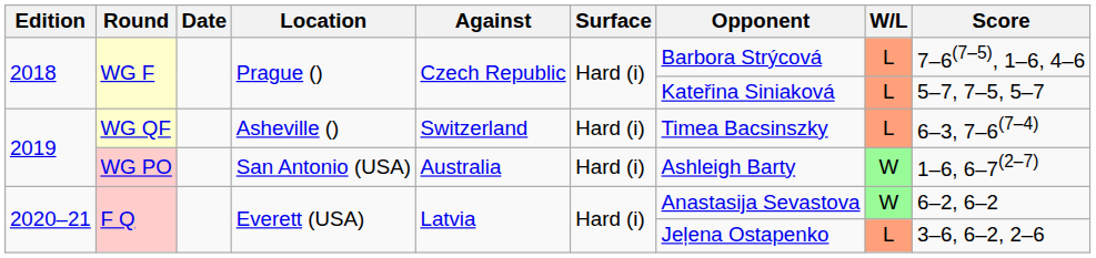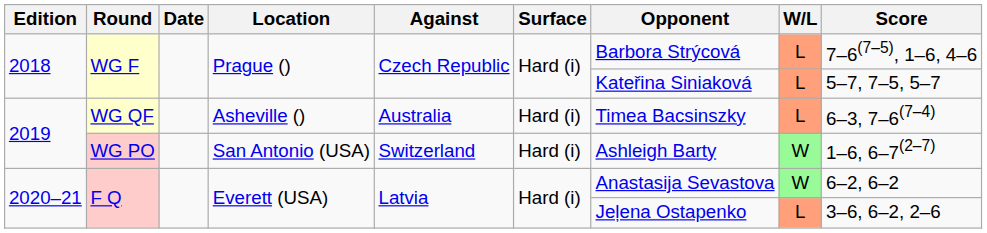 <table class="wikitable sortable">
 <tr>
 <th>Edition</th>
 <th>Round</th>
 <th>Date</th>
 <th>Location</th>
 <th>Against</th>
 <th>Surface</th>
 <th>Opponent</th>
 <th>W/L</th>
 <th class="unsortable">Score</th>
 </tr>
 <tr>
 <td rowspan="2"><a href='#'>2018</a></td>
 <td style="background:#ffc" rowspan="2"><a href='#'>WG F</a></td>
 <td rowspan="2"></td>
 <td rowspan="2"><a href='#'>Prague</a> ()</td>
 <td rowspan="2"> <a href='#'>Czech Republic</a></td>
 <td rowspan="2">Hard (i)</td>
 <td><a href='#'>Barbora Strýcová</a></td>
 <td style="text-align:center; background:#FFA07A">L</td>
 <td>7–6<sup>(7–5)</sup>, 1–6, 4–6</td>
 </tr>
 <tr>
 <td><a href='#'>Kateřina Siniaková</a></td>
 <td style="text-align:center; background:#FFA07A">L</td>
 <td>5–7, 7–5, 5–7</td>
 </tr>
 <tr>
 <td rowspan="2"><a href='#'>2019</a></td>
 <td style="background:#ffc"><a href='#'>WG QF</a></td>
 <td></td>
 <td><a href='#'>Asheville</a> ()</td>
-<td> <a href='#'>Switzerland</a></td>
+<td> <a href='#'>Australia</a></td>
 <td>Hard (i)</td>
 <td><a href='#'>Timea Bacsinszky</a></td>
 <td style="text-align:center; background:#FFA07A">L</td>
 <td>6–3, 7–6<sup>(7–4)</sup></td>
 </tr>
 <tr>
 <td style="background:#fcc"><a href='#'>WG PO</a></td>
 <td></td>
 <td><a href='#'>San Antonio</a> (USA)</td>
-<td> <a href='#'>Australia</a></td>
+<td> <a href='#'>Switzerland</a></td>
 <td>Hard (i)</td>
 <td><a href='#'>Ashleigh Barty</a></td>
 <td style="text-align:center; background:#98FB98">W</td>
 <td>1–6, 6–7<sup>(2–7)</sup></td>
 </tr>
 <tr>
 <td rowspan="2"><a href='#'>2020–21</a></td>
 <td style="background:#fcc" rowspan="2"><a href='#'>F Q</a></td>
 <td rowspan="2"></td>
 <td rowspan="2"><a href='#'>Everett</a> (USA)</td>
 <td rowspan="2"> <a href='#'>Latvia</a></td>
 <td rowspan="2">Hard (i)</td>
 <td><a href='#'>Anastasija Sevastova</a></td>
 <td style="text-align:center; background:#98FB98">W</td>
 <td>6–2, 6–2</td>
 </tr>
 <tr>
 <td><a href='#'>Jeļena Ostapenko</a></td>
 <td style="text-align:center; background:#FFA07A">L</td>
 <td>3–6, 6–2, 2–6</td>
 </tr>
 </table>
